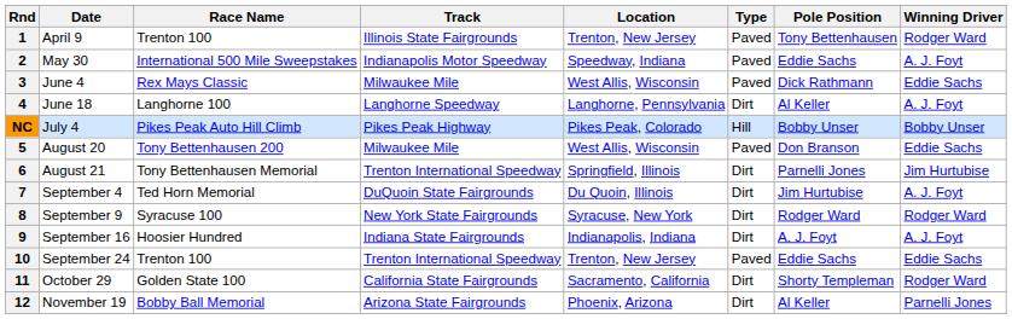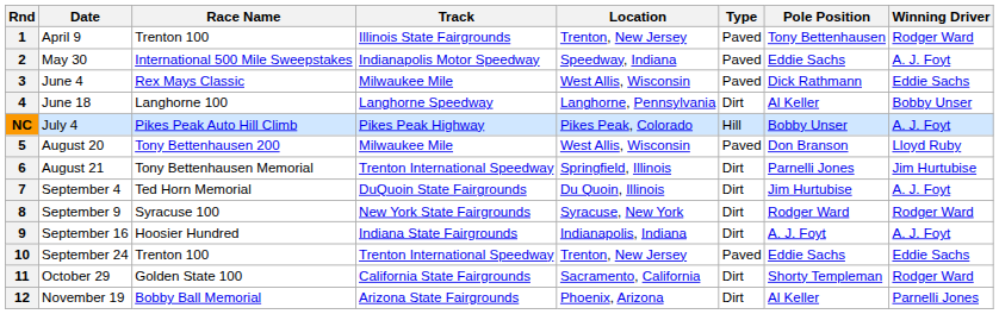 <table class="wikitable" style="font-size:85%">
 <tr>
 <th>Rnd</th>
 <th>Date</th>
 <th>Race Name</th>
 <th>Track</th>
 <th>Location</th>
 <th>Type</th>
 <th>Pole Position</th>
 <th>Winning Driver</th>
 </tr>
 <tr style="background:#FFFFFF;">
 <th>1</th>
 <td>April 9</td>
 <td> Trenton 100</td>
 <td><a href='#'>Illinois State Fairgrounds</a></td>
 <td><a href='#'>Trenton</a>, <a href='#'>New Jersey</a></td>
 <td>Paved</td>
 <td> <a href='#'>Tony Bettenhausen</a></td>
 <td> <a href='#'>Rodger Ward</a></td>
 </tr>
 <tr style="background:#FFFFFF;">
 <th>2</th>
 <td>May 30</td>
 <td> <a href='#'>International 500 Mile Sweepstakes</a></td>
 <td><a href='#'>Indianapolis Motor Speedway</a></td>
 <td><a href='#'>Speedway</a>, <a href='#'>Indiana</a></td>
 <td>Paved</td>
 <td> <a href='#'>Eddie Sachs</a></td>
 <td> <a href='#'>A. J. Foyt</a></td>
 </tr>
 <tr style="background:#FFFFFF;">
 <th>3</th>
 <td>June 4</td>
 <td> <a href='#'>Rex Mays Classic</a></td>
 <td><a href='#'>Milwaukee Mile</a></td>
 <td><a href='#'>West Allis</a>, <a href='#'>Wisconsin</a></td>
 <td>Paved</td>
 <td> <a href='#'>Dick Rathmann</a></td>
 <td> <a href='#'>Eddie Sachs</a></td>
 </tr>
 <tr style="background:#FFFFFF;">
 <th>4</th>
 <td>June 18</td>
 <td> Langhorne 100</td>
 <td><a href='#'>Langhorne Speedway</a></td>
 <td><a href='#'>Langhorne</a>, <a href='#'>Pennsylvania</a></td>
 <td>Dirt</td>
 <td> <a href='#'>Al Keller</a></td>
-<td> <a href='#'>A. J. Foyt</a></td>
+<td> <a href='#'>Bobby Unser</a></td>
 </tr>
 <tr style="background:#D0E7FF;">
 <th style="background:#fb9902; text-align:center;"><strong>NC</strong></th>
 <td>July 4</td>
 <td> <a href='#'>Pikes Peak Auto Hill Climb</a></td>
 <td><a href='#'>Pikes Peak Highway</a></td>
 <td><a href='#'>Pikes Peak</a>, <a href='#'>Colorado</a></td>
 <td>Hill</td>
 <td> <a href='#'>Bobby Unser</a></td>
-<td> <a href='#'>Bobby Unser</a></td>
+<td> <a href='#'>A. J. Foyt</a></td>
 </tr>
 <tr style="background:#FFFFFF;">
 <th>5</th>
 <td>August 20</td>
 <td> <a href='#'>Tony Bettenhausen 200</a></td>
 <td><a href='#'>Milwaukee Mile</a></td>
 <td><a href='#'>West Allis</a>, <a href='#'>Wisconsin</a></td>
 <td>Paved</td>
 <td> <a href='#'>Don Branson</a></td>
-<td> <a href='#'>Eddie Sachs</a></td>
+<td> <a href='#'>Lloyd Ruby</a></td>
 </tr>
 <tr style="background:#FFFFFF;">
 <th>6</th>
 <td>August 21</td>
 <td> Tony Bettenhausen Memorial</td>
 <td><a href='#'>Trenton International Speedway</a></td>
 <td><a href='#'>Springfield</a>, <a href='#'>Illinois</a></td>
 <td>Dirt</td>
 <td> <a href='#'>Parnelli Jones</a></td>
 <td> <a href='#'>Jim Hurtubise</a></td>
 </tr>
 <tr style="background:#FFFFFF;">
 <th>7</th>
 <td>September 4</td>
 <td> Ted Horn Memorial</td>
 <td><a href='#'>DuQuoin State Fairgrounds</a></td>
 <td><a href='#'>Du Quoin</a>, <a href='#'>Illinois</a></td>
 <td>Dirt</td>
 <td> <a href='#'>Jim Hurtubise</a></td>
 <td> <a href='#'>A. J. Foyt</a></td>
 </tr>
 <tr style="background:#FFFFFF;">
 <th>8</th>
 <td>September 9</td>
 <td> Syracuse 100</td>
 <td><a href='#'>New York State Fairgrounds</a></td>
 <td><a href='#'>Syracuse</a>, <a href='#'>New York</a></td>
 <td>Dirt</td>
 <td> <a href='#'>Rodger Ward</a></td>
 <td> <a href='#'>Rodger Ward</a></td>
 </tr>
 <tr style="background:#FFFFFF;">
 <th>9</th>
 <td>September 16</td>
 <td> Hoosier Hundred</td>
 <td><a href='#'>Indiana State Fairgrounds</a></td>
 <td><a href='#'>Indianapolis</a>, <a href='#'>Indiana</a></td>
 <td>Dirt</td>
 <td> <a href='#'>A. J. Foyt</a></td>
 <td> <a href='#'>A. J. Foyt</a></td>
 </tr>
 <tr style="background:#FFFFFF;">
 <th>10</th>
 <td>September 24</td>
 <td> Trenton 100</td>
 <td><a href='#'>Trenton International Speedway</a></td>
 <td><a href='#'>Trenton</a>, <a href='#'>New Jersey</a></td>
 <td>Paved</td>
 <td> <a href='#'>Eddie Sachs</a></td>
 <td> <a href='#'>Eddie Sachs</a></td>
 </tr>
 <tr style="background:#FFFFFF;">
 <th>11</th>
 <td>October 29</td>
 <td> Golden State 100</td>
 <td><a href='#'>California State Fairgrounds</a></td>
 <td><a href='#'>Sacramento</a>, <a href='#'>California</a></td>
 <td>Dirt</td>
 <td> <a href='#'>Shorty Templeman</a></td>
 <td> <a href='#'>Rodger Ward</a></td>
 </tr>
 <tr style="background:#FFFFFF;">
 <th>12</th>
 <td>November 19</td>
 <td> <a href='#'>Bobby Ball Memorial</a></td>
 <td><a href='#'>Arizona State Fairgrounds</a></td>
 <td><a href='#'>Phoenix</a>, <a href='#'>Arizona</a></td>
 <td>Dirt</td>
 <td> <a href='#'>Al Keller</a></td>
 <td> <a href='#'>Parnelli Jones</a></td>
 </tr>
 </table>
